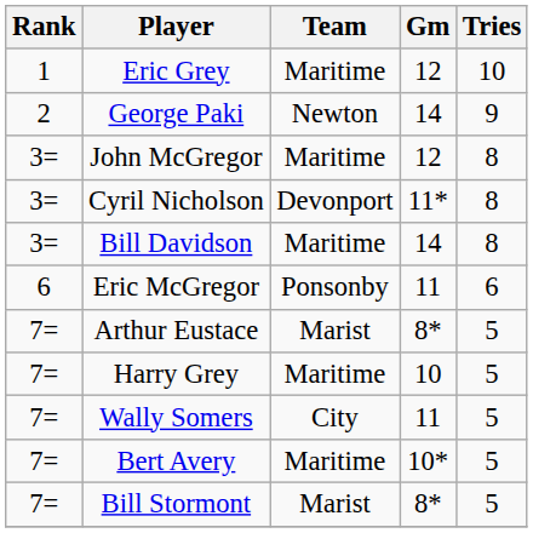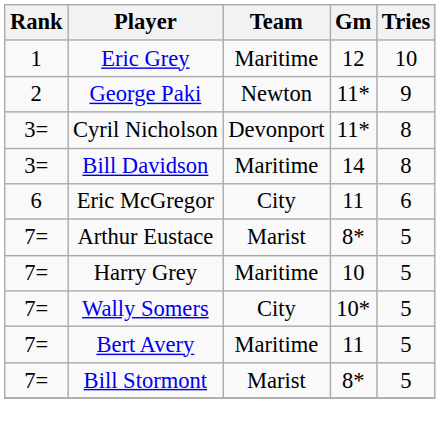 <table class="wikitable sortable" style="text-align: center;">
 <tr>
 <th>Rank</th>
 <th>Player</th>
 <th>Team</th>
 <th>Gm</th>
 <th>Tries</th>
 </tr>
 <tr>
 <td>1</td>
 <td><a href='#'>Eric Grey</a></td>
 <td>Maritime</td>
 <td>12</td>
 <td>10</td>
 </tr>
 <tr>
 <td>2</td>
 <td><a href='#'>George Paki</a></td>
 <td>Newton</td>
-<td>14</td>
+<td>11*</td>
 <td>9</td>
-</tr>
-<tr>
-<td>3=</td>
-<td>John McGregor</td>
-<td>Maritime</td>
-<td>12</td>
-<td>8</td>
 </tr>
 <tr>
 <td>3=</td>
 <td>Cyril Nicholson</td>
 <td>Devonport</td>
 <td>11*</td>
 <td>8</td>
 </tr>
 <tr>
 <td>3=</td>
 <td><a href='#'>Bill Davidson</a></td>
 <td>Maritime</td>
 <td>14</td>
 <td>8</td>
 </tr>
 <tr>
 <td>6</td>
 <td>Eric McGregor</td>
-<td>Ponsonby</td>
+<td>City</td>
 <td>11</td>
 <td>6</td>
 </tr>
 <tr>
 <td>7=</td>
 <td>Arthur Eustace</td>
 <td>Marist</td>
 <td>8*</td>
 <td>5</td>
 </tr>
 <tr>
 <td>7=</td>
 <td>Harry Grey</td>
 <td>Maritime</td>
 <td>10</td>
 <td>5</td>
 </tr>
 <tr>
 <td>7=</td>
 <td><a href='#'>Wally Somers</a></td>
 <td>City</td>
-<td>11</td>
+<td>10*</td>
 <td>5</td>
 </tr>
 <tr>
 <td>7=</td>
 <td><a href='#'>Bert Avery</a></td>
 <td>Maritime</td>
-<td>10*</td>
+<td>11</td>
 <td>5</td>
 </tr>
 <tr>
 <td>7=</td>
 <td><a href='#'>Bill Stormont</a></td>
 <td>Marist</td>
 <td>8*</td>
 <td>5</td>
 </tr>
 <tr>
 </tr>
 </table>
